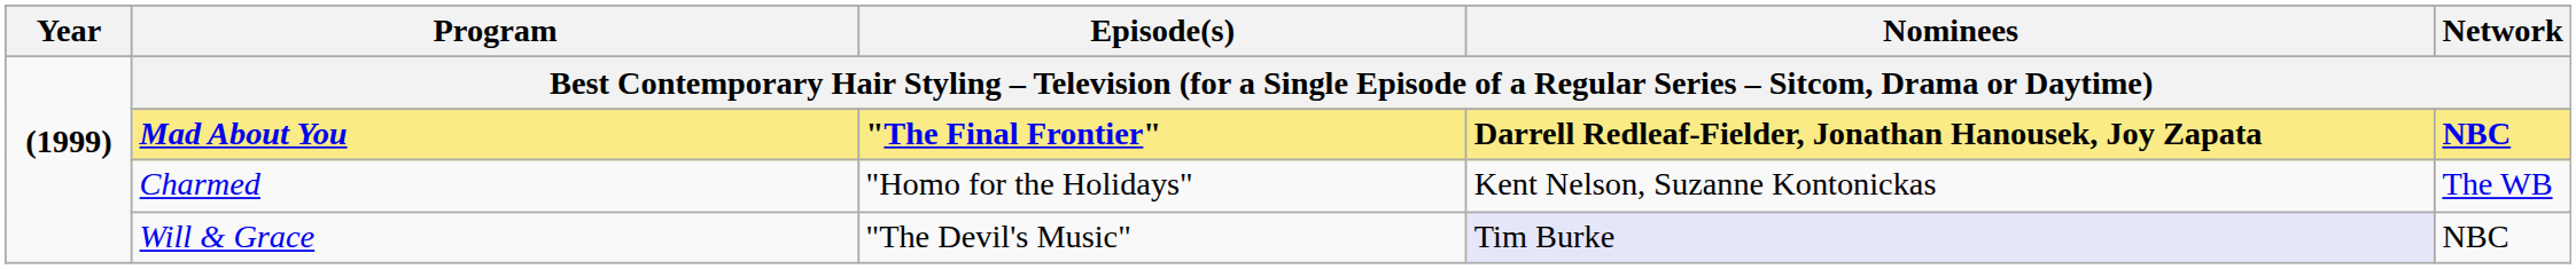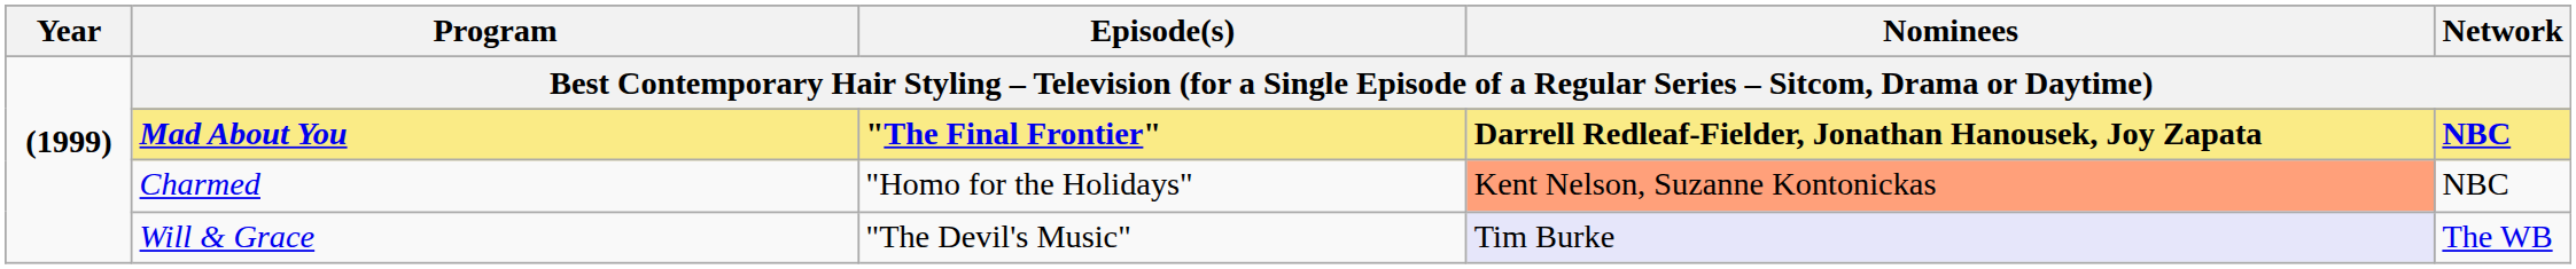 <table class="wikitable" style="width:100%">
 <tr bgcolor="#bebebe">
 <th width="5%">Year</th>
 <th width="30%">Program</th>
 <th width="25%">Episode(s)</th>
 <th width="40%">Nominees</th>
 <th width="5%">Network</th>
 </tr>
 <tr>
 <td rowspan=4 style="text-align:center"><strong>(1999)</strong><br> <br></td>
 <th colspan="4">Best Contemporary Hair Styling – Television (for a Single Episode of a Regular Series – Sitcom, Drama or Daytime)</th>
 </tr>
 <tr style="background:#FAEB86">
 <td><strong><em><a href='#'>Mad About You</a></em></strong></td>
 <td><strong>"<a href='#'>The Final Frontier</a>"</strong></td>
 <td><strong>Darrell Redleaf-Fielder, Jonathan Hanousek, Joy Zapata</strong></td>
 <td><strong><a href='#'>NBC</a></strong></td>
 </tr>
 <tr>
 <td><em><a href='#'>Charmed</a></em></td>
 <td>"Homo for the Holidays"</td>
-<td>Kent Nelson, Suzanne Kontonickas</td>
-<td><a href='#'>The WB</a></td>
+<td style="background: lightsalmon;">Kent Nelson, Suzanne Kontonickas</td>
+<td>NBC</td>
 </tr>
 <tr>
 <td><em><a href='#'>Will & Grace</a></em></td>
 <td>"The Devil's Music"</td>
 <td style="background: lavender;">Tim Burke</td>
-<td>NBC</td>
+<td><a href='#'>The WB</a></td>
 </tr>
 </table>
